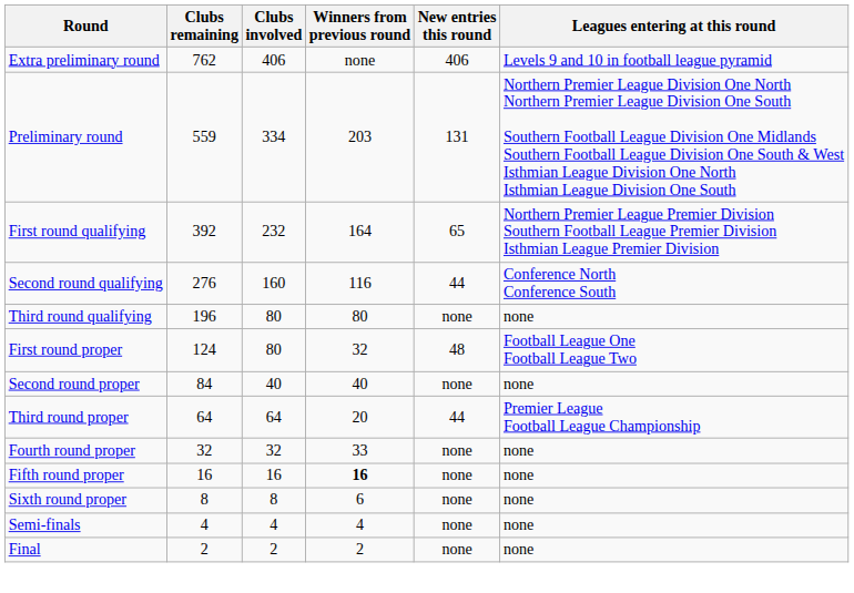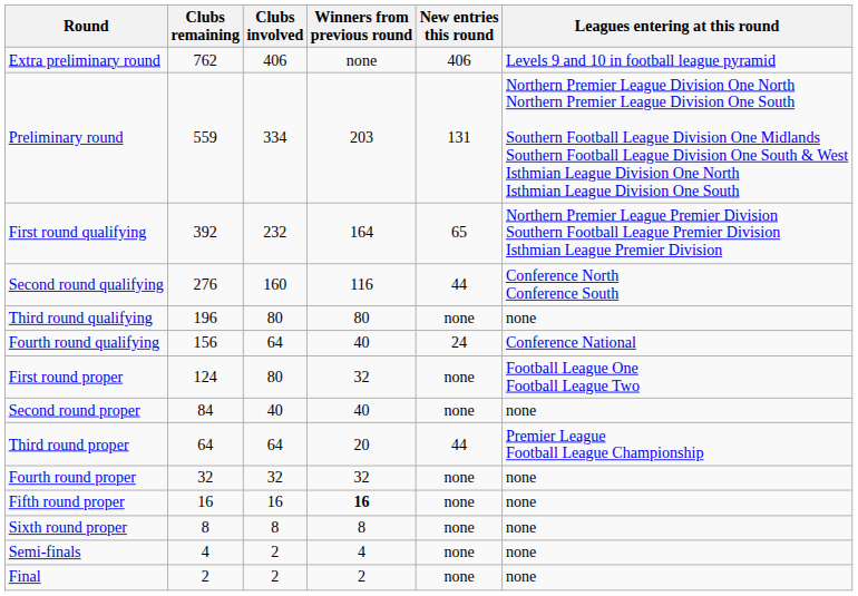 <table class="wikitable">
 <tr>
 <th>Round</th>
 <th>Clubs<br>remaining</th>
 <th>Clubs<br>involved</th>
 <th>Winners from<br>previous round</th>
 <th>New entries<br>this round</th>
 <th>Leagues entering at this round</th>
 </tr>
 <tr>
 <td><a href='#'>Extra preliminary round</a></td>
 <td align="center">762</td>
 <td align="center">406</td>
 <td align="center">none</td>
 <td align="center">406</td>
 <td><a href='#'>Levels 9 and 10 in football league pyramid</a></td>
 </tr>
 <tr>
 <td><a href='#'>Preliminary round</a></td>
 <td align="center">559</td>
 <td align="center">334</td>
 <td align="center">203</td>
 <td align="center">131</td>
 <td><a href='#'>Northern Premier League Division One North</a><br><a href='#'>Northern Premier League Division One South</a><br><br><a href='#'>Southern Football League Division One Midlands</a><br><a href='#'>Southern Football League Division One South & West</a><br><a href='#'>Isthmian League Division One North</a><br><a href='#'>Isthmian League Division One South</a></td>
 </tr>
 <tr>
 <td><a href='#'>First round qualifying</a></td>
 <td align="center">392</td>
 <td align="center">232</td>
 <td align="center">164</td>
 <td align="center">65</td>
 <td><a href='#'>Northern Premier League Premier Division</a><br><a href='#'>Southern Football League Premier Division</a><br><a href='#'>Isthmian League Premier Division</a></td>
 </tr>
 <tr>
 <td><a href='#'>Second round qualifying</a></td>
 <td align="center">276</td>
 <td align="center">160</td>
 <td align="center">116</td>
 <td align="center">44</td>
 <td><a href='#'>Conference North</a><br><a href='#'>Conference South</a></td>
 </tr>
 <tr>
 <td><a href='#'>Third round qualifying</a></td>
 <td align="center">196</td>
 <td align="center">80</td>
 <td align="center">80</td>
 <td align="center">none</td>
 <td>none</td>
 </tr>
 <tr>
+<td><a href='#'>Fourth round qualifying</a></td>
+<td align="center">156</td>
+<td align="center">64</td>
+<td align="center">40</td>
+<td align="center">24</td>
+<td><a href='#'>Conference National</a></td>
+</tr>
+<tr>
 <td><a href='#'>First round proper</a></td>
 <td align="center">124</td>
 <td align="center">80</td>
 <td align="center">32</td>
-<td align="center">48</td>
+<td align="center">none</td>
 <td><a href='#'>Football League One</a><br><a href='#'>Football League Two</a></td>
 </tr>
 <tr>
 <td><a href='#'>Second round proper</a></td>
 <td align="center">84</td>
 <td align="center">40</td>
 <td align="center">40</td>
 <td align="center">none</td>
 <td>none</td>
 </tr>
 <tr>
 <td><a href='#'>Third round proper</a></td>
 <td align="center">64</td>
 <td align="center">64</td>
 <td align="center">20</td>
 <td align="center">44</td>
 <td><a href='#'>Premier League</a><br><a href='#'>Football League Championship</a></td>
 </tr>
 <tr>
 <td><a href='#'>Fourth round proper</a></td>
 <td align="center">32</td>
 <td align="center">32</td>
-<td align="center">33</td>
+<td align="center">32</td>
 <td align="center">none</td>
 <td>none</td>
 </tr>
 <tr>
 <td><a href='#'>Fifth round proper</a></td>
 <td align="center">16</td>
 <td align="center">16</td>
 <td align="center"><strong>16</strong></td>
 <td align="center">none</td>
 <td>none</td>
 </tr>
 <tr>
 <td><a href='#'>Sixth round proper</a></td>
 <td align="center">8</td>
 <td align="center">8</td>
-<td align="center">6</td>
+<td align="center">8</td>
 <td align="center">none</td>
 <td>none</td>
 </tr>
 <tr>
 <td><a href='#'>Semi-finals</a></td>
 <td align="center">4</td>
-<td align="center">4</td>
+<td align="center">2</td>
 <td align="center">4</td>
 <td align="center">none</td>
 <td>none</td>
 </tr>
 <tr>
 <td><a href='#'>Final</a></td>
 <td align="center">2</td>
 <td align="center">2</td>
 <td align="center">2</td>
 <td align="center">none</td>
 <td>none</td>
 </tr>
 </table>
